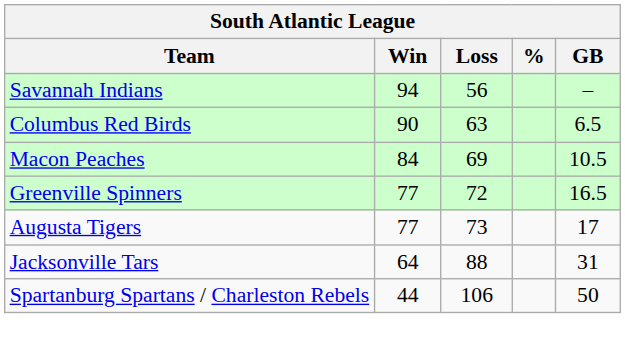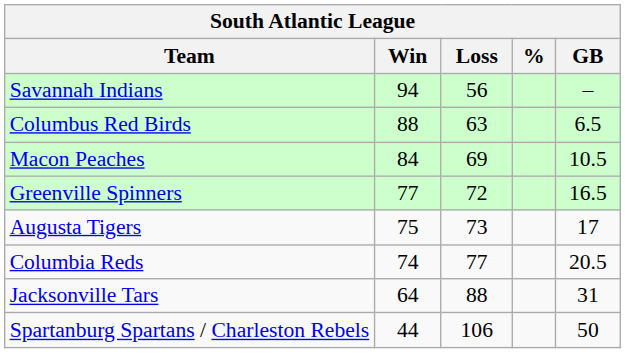 <table class="wikitable">
 <tr>
 <th colspan="5">South Atlantic League</th>
 </tr>
 <tr>
 <th width="60%">Team</th>
 <th>Win</th>
 <th>Loss</th>
 <th>%</th>
 <th>GB</th>
 </tr>
 <tr align=center bgcolor=ccffcc>
 <td align=left><a href='#'>Savannah Indians</a></td>
 <td>94</td>
 <td>56</td>
 <td></td>
 <td>–</td>
 </tr>
 <tr align=center bgcolor=ccffcc>
 <td align=left><a href='#'>Columbus Red Birds</a></td>
-<td>90</td>
+<td>88</td>
 <td>63</td>
 <td></td>
 <td>6.5</td>
 </tr>
 <tr align=center bgcolor=ccffcc>
 <td align=left><a href='#'>Macon Peaches</a></td>
 <td>84</td>
 <td>69</td>
 <td></td>
 <td>10.5</td>
 </tr>
 <tr align=center bgcolor=ccffcc>
 <td align=left><a href='#'>Greenville Spinners</a></td>
 <td>77</td>
 <td>72</td>
 <td></td>
 <td>16.5</td>
 </tr>
 <tr align=center>
 <td align=left><a href='#'>Augusta Tigers</a></td>
-<td>77</td>
+<td>75</td>
 <td>73</td>
 <td></td>
 <td>17</td>
+</tr>
+<tr align=center>
+<td align=left><a href='#'>Columbia Reds</a></td>
+<td>74</td>
+<td>77</td>
+<td></td>
+<td>20.5</td>
 </tr>
 <tr align=center>
 <td align=left><a href='#'>Jacksonville Tars</a></td>
 <td>64</td>
 <td>88</td>
 <td></td>
 <td>31</td>
 </tr>
 <tr align=center>
 <td align=left><a href='#'>Spartanburg Spartans</a> / <a href='#'>Charleston Rebels</a></td>
 <td>44</td>
 <td>106</td>
 <td></td>
 <td>50</td>
 </tr>
 </table>
